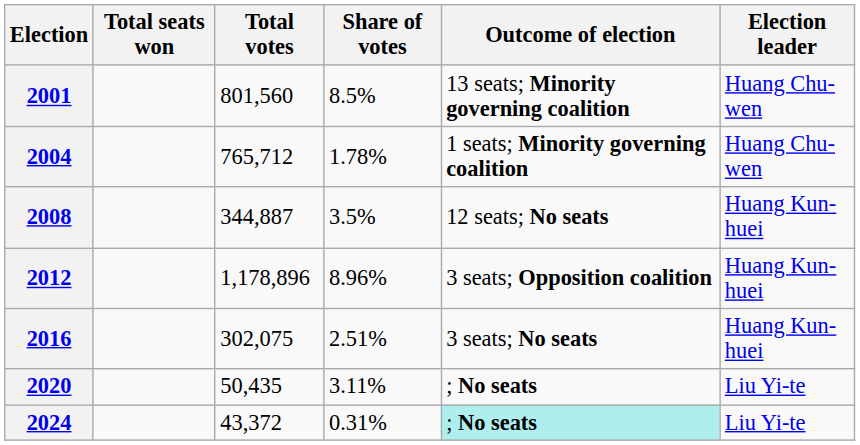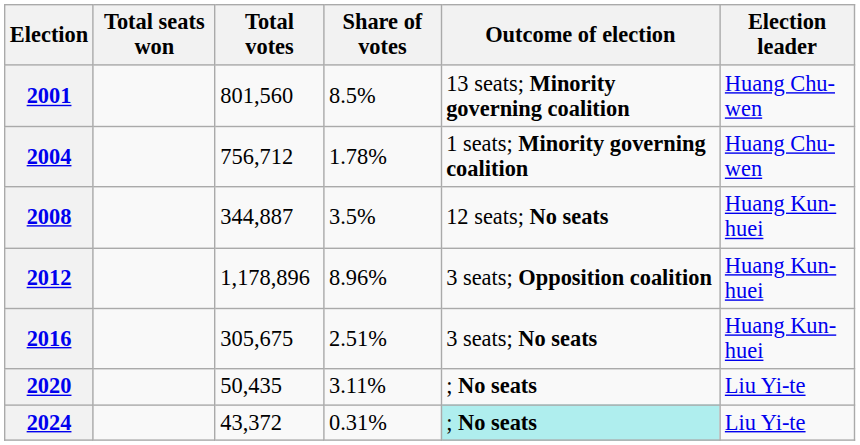 <table class="wikitable">
 <tr>
 <th>Election</th>
 <th>Total seats won</th>
 <th>Total votes</th>
 <th>Share of votes</th>
 <th>Outcome of election</th>
 <th>Election leader</th>
 </tr>
 <tr>
 <th><a href='#'>2001</a></th>
 <td></td>
 <td>801,560</td>
 <td>8.5%</td>
 <td>13 seats; <strong>Minority governing coalition</strong> </td>
 <td><a href='#'>Huang Chu-wen</a></td>
 </tr>
 <tr>
 <th><a href='#'>2004</a></th>
 <td></td>
-<td>765,712</td>
+<td>756,712</td>
 <td>1.78%</td>
 <td>1 seats; <strong>Minority governing coalition</strong> </td>
 <td><a href='#'>Huang Chu-wen</a></td>
 </tr>
 <tr>
 <th><a href='#'>2008</a></th>
 <td></td>
 <td>344,887</td>
 <td>3.5%</td>
 <td>12 seats; <strong>No seats</strong></td>
 <td><a href='#'>Huang Kun-huei</a></td>
 </tr>
 <tr>
 <th><a href='#'>2012</a></th>
 <td></td>
 <td>1,178,896</td>
 <td>8.96%</td>
 <td>3 seats; <strong>Opposition coalition</strong> </td>
 <td><a href='#'>Huang Kun-huei</a></td>
 </tr>
 <tr>
 <th><a href='#'>2016</a></th>
 <td></td>
-<td>302,075</td>
+<td>305,675</td>
 <td>2.51%</td>
 <td>3 seats; <strong>No seats</strong></td>
 <td><a href='#'>Huang Kun-huei</a></td>
 </tr>
 <tr>
 <th><a href='#'>2020</a></th>
 <td></td>
 <td>50,435</td>
 <td>3.11%</td>
 <td>; <strong>No seats</strong></td>
 <td><a href='#'>Liu Yi-te</a></td>
 </tr>
 <tr>
 <th><a href='#'>2024</a></th>
 <td></td>
 <td>43,372</td>
 <td>0.31%</td>
 <td style="background: paleturquoise;">; <strong>No seats</strong></td>
 <td><a href='#'>Liu Yi-te</a></td>
 </tr>
 </table>
